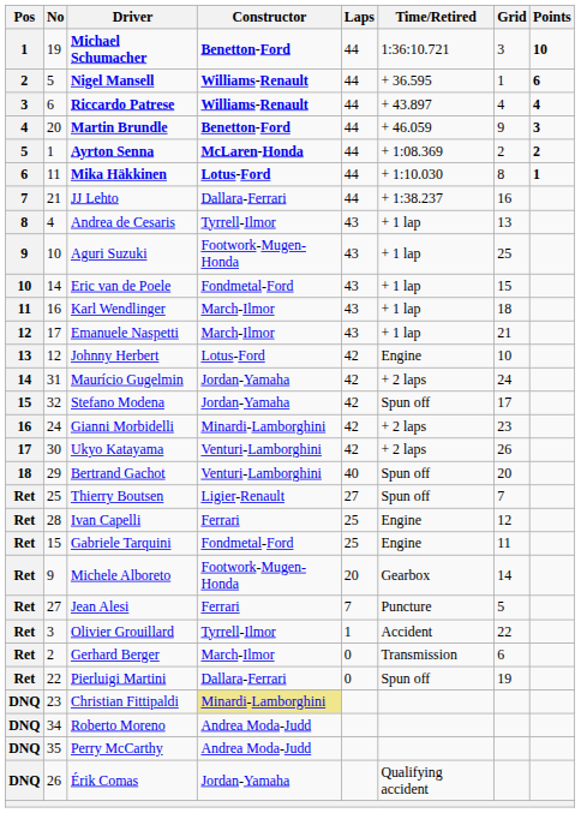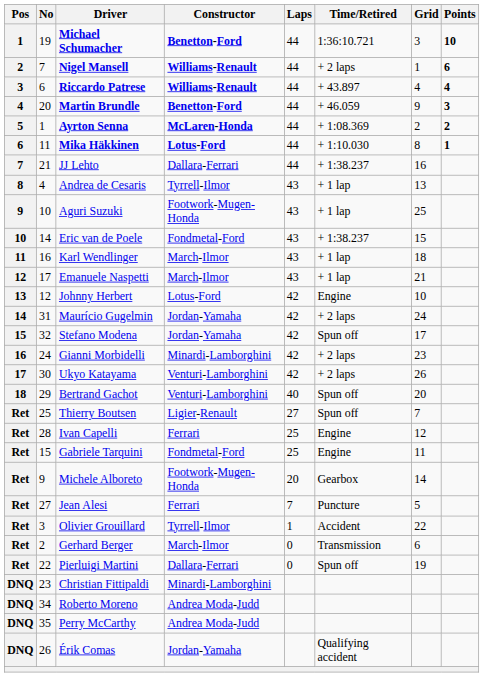 <table class="wikitable" style="font-size: 95%">
 <tr>
 <th>Pos</th>
 <th>No</th>
 <th>Driver</th>
 <th>Constructor</th>
 <th>Laps</th>
 <th>Time/Retired</th>
 <th>Grid</th>
 <th>Points</th>
 </tr>
 <tr>
 <th>1</th>
 <td>19</td>
 <td> <strong><a href='#'>Michael Schumacher</a></strong></td>
 <td><strong><a href='#'>Benetton</a>-<a href='#'>Ford</a></strong></td>
 <td>44</td>
 <td>1:36:10.721</td>
 <td>3</td>
 <td><strong>10</strong></td>
 </tr>
 <tr>
 <th>2</th>
-<td>5</td>
+<td>7</td>
 <td> <strong><a href='#'>Nigel Mansell</a></strong></td>
 <td><strong><a href='#'>Williams</a>-<a href='#'>Renault</a></strong></td>
 <td>44</td>
-<td>+ 36.595</td>
+<td>+ 2 laps</td>
 <td>1</td>
 <td><strong>6</strong></td>
 </tr>
 <tr>
 <th>3</th>
 <td>6</td>
 <td> <strong><a href='#'>Riccardo Patrese</a></strong></td>
 <td><strong><a href='#'>Williams</a>-<a href='#'>Renault</a></strong></td>
 <td>44</td>
 <td>+ 43.897</td>
 <td>4</td>
 <td><strong>4</strong></td>
 </tr>
 <tr>
 <th>4</th>
 <td>20</td>
 <td> <strong><a href='#'>Martin Brundle</a></strong></td>
 <td><strong><a href='#'>Benetton</a>-<a href='#'>Ford</a></strong></td>
 <td>44</td>
 <td>+ 46.059</td>
 <td>9</td>
 <td><strong>3</strong></td>
 </tr>
 <tr>
 <th>5</th>
 <td>1</td>
 <td> <strong><a href='#'>Ayrton Senna</a></strong></td>
 <td><strong><a href='#'>McLaren</a>-<a href='#'>Honda</a></strong></td>
 <td>44</td>
 <td>+ 1:08.369</td>
 <td>2</td>
 <td><strong>2</strong></td>
 </tr>
 <tr>
 <th>6</th>
 <td>11</td>
 <td> <strong><a href='#'>Mika Häkkinen</a></strong></td>
 <td><strong><a href='#'>Lotus</a>-<a href='#'>Ford</a></strong></td>
 <td>44</td>
 <td>+ 1:10.030</td>
 <td>8</td>
 <td><strong>1</strong></td>
 </tr>
 <tr>
 <th>7</th>
 <td>21</td>
 <td> <a href='#'>JJ Lehto</a></td>
 <td><a href='#'>Dallara</a>-<a href='#'>Ferrari</a></td>
 <td>44</td>
 <td>+ 1:38.237</td>
 <td>16</td>
 <td></td>
 </tr>
 <tr>
 <th>8</th>
 <td>4</td>
 <td> <a href='#'>Andrea de Cesaris</a></td>
 <td><a href='#'>Tyrrell</a>-<a href='#'>Ilmor</a></td>
 <td>43</td>
 <td>+ 1 lap</td>
 <td>13</td>
 <td></td>
 </tr>
 <tr>
 <th>9</th>
 <td>10</td>
 <td> <a href='#'>Aguri Suzuki</a></td>
 <td><a href='#'>Footwork</a>-<a href='#'>Mugen-Honda</a></td>
 <td>43</td>
 <td>+ 1 lap</td>
 <td>25</td>
 <td></td>
 </tr>
 <tr>
 <th>10</th>
 <td>14</td>
 <td> <a href='#'>Eric van de Poele</a></td>
 <td><a href='#'>Fondmetal</a>-<a href='#'>Ford</a></td>
 <td>43</td>
-<td>+ 1 lap</td>
+<td>+ 1:38.237</td>
 <td>15</td>
 <td></td>
 </tr>
 <tr>
 <th>11</th>
 <td>16</td>
 <td> <a href='#'>Karl Wendlinger</a></td>
 <td><a href='#'>March</a>-<a href='#'>Ilmor</a></td>
 <td>43</td>
 <td>+ 1 lap</td>
 <td>18</td>
 <td></td>
 </tr>
 <tr>
 <th>12</th>
 <td>17</td>
 <td> <a href='#'>Emanuele Naspetti</a></td>
 <td><a href='#'>March</a>-<a href='#'>Ilmor</a></td>
 <td>43</td>
 <td>+ 1 lap</td>
 <td>21</td>
 <td></td>
 </tr>
 <tr>
 <th>13</th>
 <td>12</td>
 <td> <a href='#'>Johnny Herbert</a></td>
 <td><a href='#'>Lotus</a>-<a href='#'>Ford</a></td>
 <td>42</td>
 <td>Engine</td>
 <td>10</td>
 <td></td>
 </tr>
 <tr>
 <th>14</th>
 <td>31</td>
 <td> <a href='#'>Maurício Gugelmin</a></td>
 <td><a href='#'>Jordan</a>-<a href='#'>Yamaha</a></td>
 <td>42</td>
 <td>+ 2 laps</td>
 <td>24</td>
 <td></td>
 </tr>
 <tr>
 <th>15</th>
 <td>32</td>
 <td> <a href='#'>Stefano Modena</a></td>
 <td><a href='#'>Jordan</a>-<a href='#'>Yamaha</a></td>
 <td>42</td>
 <td>Spun off</td>
 <td>17</td>
 <td></td>
 </tr>
 <tr>
 <th>16</th>
 <td>24</td>
 <td> <a href='#'>Gianni Morbidelli</a></td>
 <td><a href='#'>Minardi</a>-<a href='#'>Lamborghini</a></td>
 <td>42</td>
 <td>+ 2 laps</td>
 <td>23</td>
 <td></td>
 </tr>
 <tr>
 <th>17</th>
 <td>30</td>
 <td> <a href='#'>Ukyo Katayama</a></td>
 <td><a href='#'>Venturi</a>-<a href='#'>Lamborghini</a></td>
 <td>42</td>
 <td>+ 2 laps</td>
 <td>26</td>
 <td></td>
 </tr>
 <tr>
 <th>18</th>
 <td>29</td>
 <td> <a href='#'>Bertrand Gachot</a></td>
 <td><a href='#'>Venturi</a>-<a href='#'>Lamborghini</a></td>
 <td>40</td>
 <td>Spun off</td>
 <td>20</td>
 <td></td>
 </tr>
 <tr>
 <th>Ret</th>
 <td>25</td>
 <td> <a href='#'>Thierry Boutsen</a></td>
 <td><a href='#'>Ligier</a>-<a href='#'>Renault</a></td>
 <td>27</td>
 <td>Spun off</td>
 <td>7</td>
 <td></td>
 </tr>
 <tr>
 <th>Ret</th>
 <td>28</td>
 <td> <a href='#'>Ivan Capelli</a></td>
 <td><a href='#'>Ferrari</a></td>
 <td>25</td>
 <td>Engine</td>
 <td>12</td>
 <td></td>
 </tr>
 <tr>
 <th>Ret</th>
 <td>15</td>
 <td> <a href='#'>Gabriele Tarquini</a></td>
 <td><a href='#'>Fondmetal</a>-<a href='#'>Ford</a></td>
 <td>25</td>
 <td>Engine</td>
 <td>11</td>
 <td></td>
 </tr>
 <tr>
 <th>Ret</th>
 <td>9</td>
 <td> <a href='#'>Michele Alboreto</a></td>
 <td><a href='#'>Footwork</a>-<a href='#'>Mugen-Honda</a></td>
 <td>20</td>
 <td>Gearbox</td>
 <td>14</td>
 <td></td>
 </tr>
 <tr>
 <th>Ret</th>
 <td>27</td>
 <td> <a href='#'>Jean Alesi</a></td>
 <td><a href='#'>Ferrari</a></td>
 <td>7</td>
 <td>Puncture</td>
 <td>5</td>
 <td></td>
 </tr>
 <tr>
 <th>Ret</th>
 <td>3</td>
 <td> <a href='#'>Olivier Grouillard</a></td>
 <td><a href='#'>Tyrrell</a>-<a href='#'>Ilmor</a></td>
 <td>1</td>
 <td>Accident</td>
 <td>22</td>
 <td></td>
 </tr>
 <tr>
 <th>Ret</th>
 <td>2</td>
 <td> <a href='#'>Gerhard Berger</a></td>
 <td><a href='#'>March</a>-<a href='#'>Ilmor</a></td>
 <td>0</td>
 <td>Transmission</td>
 <td>6</td>
 <td></td>
 </tr>
 <tr>
 <th>Ret</th>
 <td>22</td>
 <td> <a href='#'>Pierluigi Martini</a></td>
 <td><a href='#'>Dallara</a>-<a href='#'>Ferrari</a></td>
 <td>0</td>
 <td>Spun off</td>
 <td>19</td>
 <td></td>
 </tr>
 <tr>
 <th>DNQ</th>
 <td>23</td>
 <td> <a href='#'>Christian Fittipaldi</a></td>
-<td style="background: khaki;"><a href='#'>Minardi</a>-<a href='#'>Lamborghini</a></td>
+<td><a href='#'>Minardi</a>-<a href='#'>Lamborghini</a></td>
 <td></td>
 <td></td>
 <td></td>
 <td></td>
 </tr>
 <tr>
 <th>DNQ</th>
 <td>34</td>
 <td> <a href='#'>Roberto Moreno</a></td>
 <td><a href='#'>Andrea Moda</a>-<a href='#'>Judd</a></td>
 <td></td>
 <td></td>
 <td></td>
 <td></td>
 </tr>
 <tr>
 <th>DNQ</th>
 <td>35</td>
 <td> <a href='#'>Perry McCarthy</a></td>
 <td><a href='#'>Andrea Moda</a>-<a href='#'>Judd</a></td>
 <td></td>
 <td></td>
 <td></td>
 <td></td>
 </tr>
 <tr>
 <th>DNQ</th>
 <td>26</td>
 <td> <a href='#'>Érik Comas</a></td>
 <td><a href='#'>Jordan</a>-<a href='#'>Yamaha</a></td>
 <td></td>
 <td>Qualifying accident</td>
 <td></td>
 <td></td>
 </tr>
 <tr>
 <th colspan="8"></th>
 </tr>
 </table>
